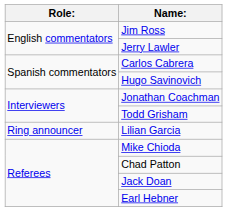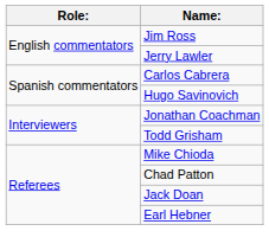 <table class="wikitable" style="font-size:90%; margin:0.5em 0 0.5em 1em; float:right; clear:right;">
 <tr>
 <th>Role:</th>
 <th>Name:</th>
 </tr>
 <tr>
 <td rowspan=2>English <a href='#'>commentators</a></td>
 <td><a href='#'>Jim Ross</a></td>
 </tr>
 <tr>
 <td><a href='#'>Jerry Lawler</a></td>
 </tr>
 <tr>
 <td rowspan=2>Spanish commentators</td>
 <td><a href='#'>Carlos Cabrera</a></td>
 </tr>
 <tr>
 <td><a href='#'>Hugo Savinovich</a></td>
 </tr>
 <tr>
 <td rowspan=2><a href='#'>Interviewers</a></td>
 <td><a href='#'>Jonathan Coachman</a></td>
 </tr>
 <tr>
 <td><a href='#'>Todd Grisham</a></td>
 </tr>
 <tr>
-<td><a href='#'>Ring announcer</a></td>
-<td><a href='#'>Lilian Garcia</a></td>
-</tr>
-<tr>
 <td rowspan=4><a href='#'>Referees</a></td>
 <td><a href='#'>Mike Chioda</a></td>
 </tr>
 <tr>
 <td>Chad Patton</td>
 </tr>
 <tr>
 <td><a href='#'>Jack Doan</a></td>
 </tr>
 <tr>
 <td><a href='#'>Earl Hebner</a></td>
 </tr>
 </table>
